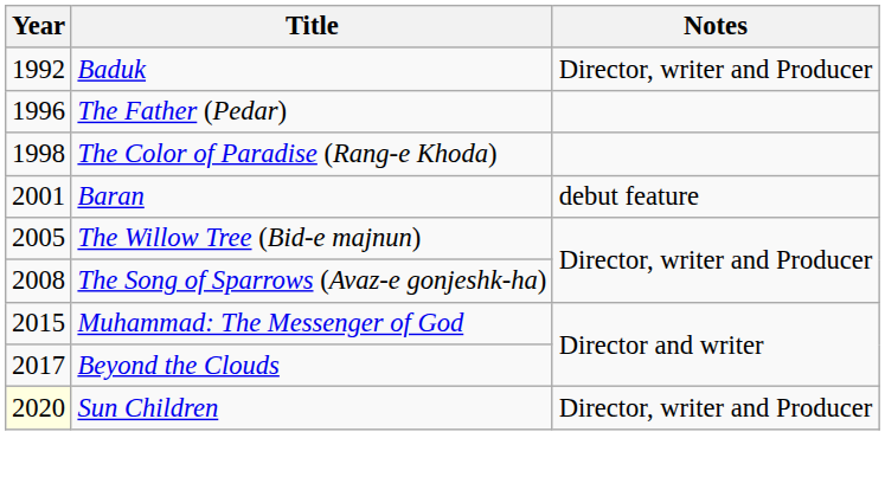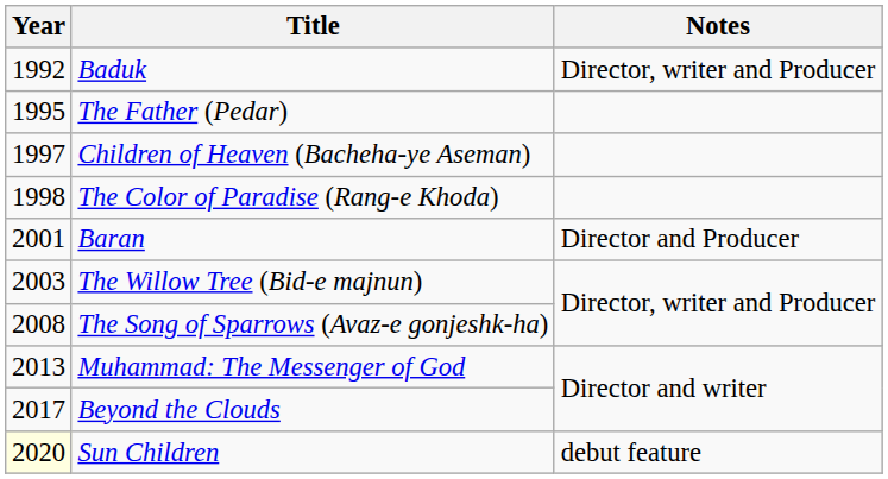 <table class="wikitable sortable">
 <tr>
 <th>Year</th>
 <th>Title</th>
 <th class"unsortable">Notes</th>
 </tr>
 <tr>
 <td>1992</td>
 <td><em><a href='#'>Baduk</a></em></td>
 <td>Director, writer and Producer</td>
 </tr>
 <tr>
-<td>1996</td>
+<td>1995</td>
 <td><em><a href='#'>The Father</a></em> (<em>Pedar</em>)</td>
+<td></td>
+</tr>
+<tr>
+<td>1997</td>
+<td><em><a href='#'>Children of Heaven</a></em> (<em>Bacheha-ye Aseman</em>)</td>
 <td></td>
 </tr>
 <tr>
 <td>1998</td>
 <td><em><a href='#'>The Color of Paradise</a></em> (<em>Rang-e Khoda</em>)</td>
 <td></td>
 </tr>
 <tr>
 <td>2001</td>
 <td><em><a href='#'>Baran</a></em></td>
-<td>debut feature</td>
+<td>Director and Producer</td>
 </tr>
 <tr>
-<td>2005</td>
+<td>2003</td>
 <td><em><a href='#'>The Willow Tree</a></em> (<em>Bid-e majnun</em>)</td>
 <td rowspan="2">Director, writer and Producer</td>
 </tr>
 <tr>
 <td>2008</td>
 <td><em><a href='#'>The Song of Sparrows</a></em> (<em>Avaz-e gonjeshk-ha</em>)</td>
 </tr>
 <tr>
-<td>2015</td>
+<td>2013</td>
 <td><em><a href='#'>Muhammad: The Messenger of God</a></em></td>
 <td rowspan="2">Director and writer</td>
 </tr>
 <tr>
 <td>2017</td>
 <td><em><a href='#'>Beyond the Clouds</a></em></td>
 </tr>
 <tr>
 <td style="background: lightyellow;">2020</td>
 <td><em><a href='#'>Sun Children</a></em></td>
-<td>Director, writer and Producer</td>
+<td>debut feature</td>
 </tr>
 </table>
